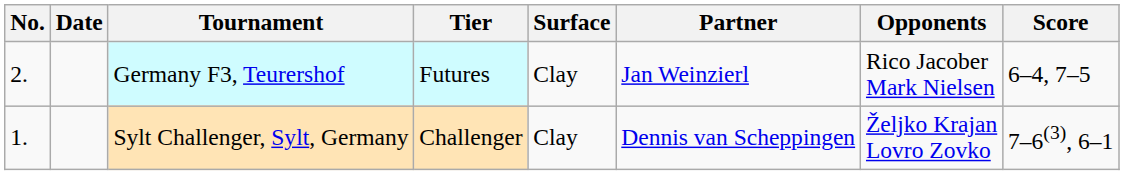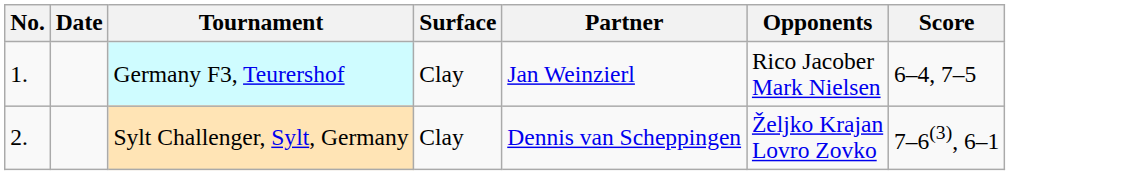 <table class="sortable wikitable">
 <tr>
 <th>No.</th>
 <th>Date</th>
 <th>Tournament</th>
-<th>Tier</th>
 <th>Surface</th>
 <th>Partner</th>
 <th>Opponents</th>
 <th class="unsortable">Score</th>
 </tr>
 <tr>
-<td>2.</td>
+<td>1.</td>
 <td></td>
 <td style=background:#cffcff>Germany F3, <a href='#'>Teurershof</a></td>
-<td style=background:#cffcff>Futures</td>
 <td>Clay</td>
 <td> <a href='#'>Jan Weinzierl</a></td>
 <td> Rico Jacober <br>  <a href='#'>Mark Nielsen</a></td>
 <td>6–4, 7–5</td>
 </tr>
 <tr>
-<td>1.</td>
+<td>2.</td>
 <td></td>
 <td style="background:moccasin;">Sylt Challenger, <a href='#'>Sylt</a>, Germany</td>
-<td style="background:moccasin;">Challenger</td>
 <td>Clay</td>
 <td> <a href='#'>Dennis van Scheppingen</a></td>
 <td> <a href='#'>Željko Krajan</a> <br>  <a href='#'>Lovro Zovko</a></td>
 <td>7–6<sup>(3)</sup>, 6–1</td>
 </tr>
 </table>
